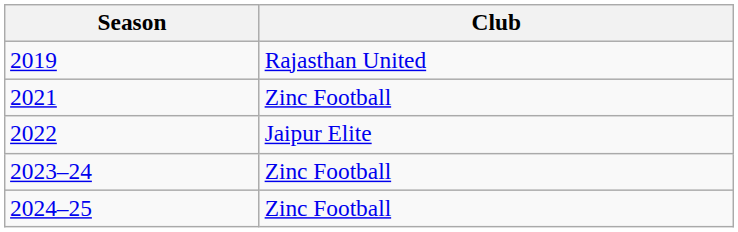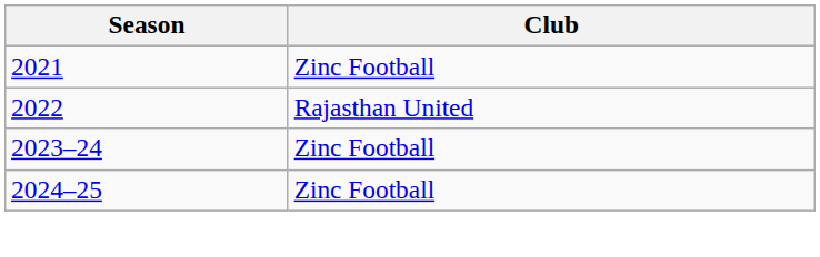 <table class="wikitable sortable" width="500px">
 <tr>
 <th>Season</th>
 <th>Club</th>
-</tr>
-<tr>
-<td><a href='#'>2019</a></td>
-<td><a href='#'>Rajasthan United</a></td>
 </tr>
 <tr>
 <td><a href='#'>2021</a></td>
 <td><a href='#'>Zinc Football</a></td>
 </tr>
 <tr>
 <td><a href='#'>2022</a></td>
-<td><a href='#'>Jaipur Elite</a></td>
+<td><a href='#'>Rajasthan United</a></td>
 </tr>
 <tr>
 <td><a href='#'>2023–24</a></td>
 <td><a href='#'>Zinc Football</a></td>
 </tr>
 <tr>
 <td><a href='#'>2024–25</a></td>
 <td><a href='#'>Zinc Football</a></td>
 </tr>
 </table>
